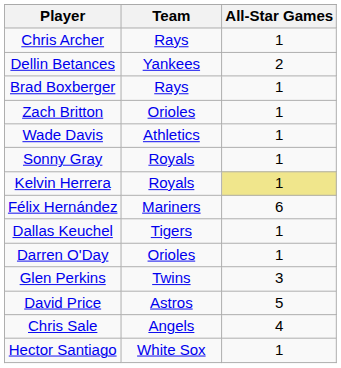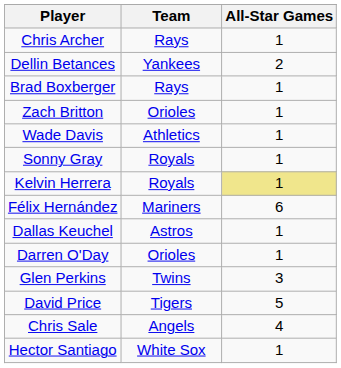 <table class="wikitable sortable" style="text-align:center;">
 <tr>
 </tr>
 <tr>
 <th>Player</th>
 <th style="width:100px;">Team</th>
 <th>All-Star Games</th>
 </tr>
 <tr>
 <td><a href='#'>Chris Archer</a></td>
 <td><a href='#'>Rays</a></td>
 <td>1</td>
 </tr>
 <tr>
 <td><a href='#'>Dellin Betances</a></td>
 <td><a href='#'>Yankees</a></td>
 <td>2</td>
 </tr>
 <tr>
 <td><a href='#'>Brad Boxberger</a></td>
 <td><a href='#'>Rays</a></td>
 <td>1</td>
 </tr>
 <tr>
 <td><a href='#'>Zach Britton</a></td>
 <td><a href='#'>Orioles</a></td>
 <td>1</td>
 </tr>
 <tr>
 <td><a href='#'>Wade Davis</a></td>
 <td><a href='#'>Athletics</a></td>
 <td>1</td>
 </tr>
 <tr>
 <td><a href='#'>Sonny Gray</a></td>
 <td><a href='#'>Royals</a></td>
 <td>1</td>
 </tr>
 <tr>
 <td><a href='#'>Kelvin Herrera</a></td>
 <td><a href='#'>Royals</a></td>
 <td style="background: khaki;">1</td>
 </tr>
 <tr>
 <td><a href='#'>Félix Hernández</a></td>
 <td><a href='#'>Mariners</a></td>
 <td>6</td>
 </tr>
 <tr>
 <td><a href='#'>Dallas Keuchel</a></td>
-<td><a href='#'>Tigers</a></td>
+<td><a href='#'>Astros</a></td>
 <td>1</td>
 </tr>
 <tr>
 <td><a href='#'>Darren O'Day</a></td>
 <td><a href='#'>Orioles</a></td>
 <td>1</td>
 </tr>
 <tr>
 <td><a href='#'>Glen Perkins</a></td>
 <td><a href='#'>Twins</a></td>
 <td>3</td>
 </tr>
 <tr>
 <td><a href='#'>David Price</a></td>
-<td><a href='#'>Astros</a></td>
+<td><a href='#'>Tigers</a></td>
 <td>5</td>
 </tr>
 <tr>
 <td><a href='#'>Chris Sale</a></td>
 <td><a href='#'>Angels</a></td>
 <td>4</td>
 </tr>
 <tr>
 <td><a href='#'>Hector Santiago</a></td>
 <td><a href='#'>White Sox</a></td>
 <td>1</td>
 </tr>
 </table>
